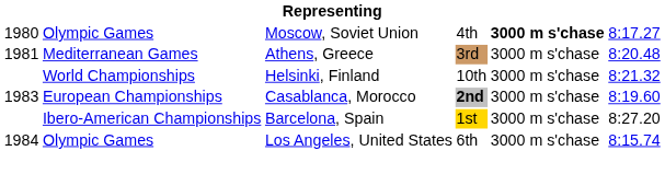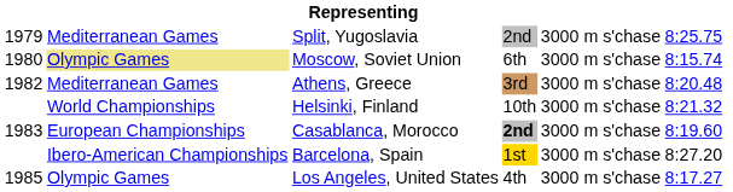 <table>
 <tr>
 <th colspan="6">Representing </th>
 </tr>
 <tr>
-<td>1980</td>
-<td><a href='#'>Olympic Games</a></td>
-<td><a href='#'>Moscow</a>, Soviet Union</td>
-<td>4th</td>
-<td><strong>3000 m s'chase</strong></td>
-<td><a href='#'>8:17.27</a></td>
+<td>1979</td>
+<td><a href='#'>Mediterranean Games</a></td>
+<td><a href='#'>Split</a>, Yugoslavia</td>
+<td bgcolor=silver>2nd</td>
+<td>3000 m s'chase</td>
+<td><a href='#'>8:25.75</a></td>
 </tr>
 <tr>
-<td>1981</td>
+<td>1980</td>
+<td style="background: khaki;"><a href='#'>Olympic Games</a></td>
+<td><a href='#'>Moscow</a>, Soviet Union</td>
+<td>6th</td>
+<td>3000 m s'chase</td>
+<td><a href='#'>8:15.74</a></td>
+</tr>
+<tr>
+<td>1982</td>
 <td><a href='#'>Mediterranean Games</a></td>
 <td><a href='#'>Athens</a>, Greece</td>
 <td bgcolor="cc9966">3rd</td>
 <td>3000 m s'chase</td>
 <td><a href='#'>8:20.48</a></td>
 </tr>
 <tr>
 <td rowspan=3>1983</td>
 <td><a href='#'>World Championships</a></td>
 <td><a href='#'>Helsinki</a>, Finland</td>
 <td>10th</td>
 <td>3000 m s'chase</td>
 <td><a href='#'>8:21.32</a></td>
 </tr>
 <tr>
 <td><a href='#'>European Championships</a></td>
 <td><a href='#'>Casablanca</a>, Morocco</td>
 <td bgcolor=silver><strong>2nd</strong></td>
 <td>3000 m s'chase</td>
 <td><a href='#'>8:19.60</a></td>
 </tr>
 <tr>
 <td><a href='#'>Ibero-American Championships</a></td>
 <td><a href='#'>Barcelona</a>, Spain</td>
 <td bgcolor=gold>1st</td>
 <td>3000 m s'chase</td>
 <td>8:27.20</td>
 </tr>
 <tr>
-<td>1984</td>
+<td>1985</td>
 <td><a href='#'>Olympic Games</a></td>
 <td><a href='#'>Los Angeles</a>, United States</td>
-<td>6th</td>
+<td>4th</td>
 <td>3000 m s'chase</td>
-<td><a href='#'>8:15.74</a></td>
+<td><a href='#'>8:17.27</a></td>
 </tr>
 <tr>
 </tr>
 </table>
